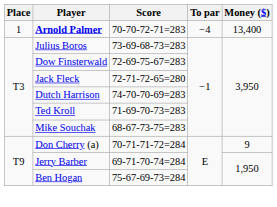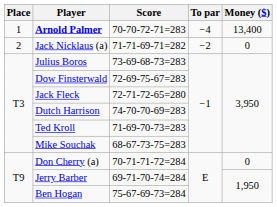 <table class=wikitable>
 <tr>
 <th>Place</th>
 <th>Player</th>
 <th>Score</th>
 <th>To par</th>
 <th>Money (<a href='#'>$</a>)</th>
 </tr>
 <tr>
 <td align=center>1</td>
 <td> <strong><a href='#'>Arnold Palmer</a></strong></td>
 <td>70-70-72-71=283</td>
 <td align=center>−4</td>
 <td align=center>13,400</td>
+</tr>
+<tr>
+<td align=center>2</td>
+<td> <a href='#'>Jack Nicklaus</a> (a)</td>
+<td>71-71-69-71=282</td>
+<td align=center>−2</td>
+<td align=center>0</td>
 </tr>
 <tr>
 <td rowspan=6 align=center>T3</td>
 <td> <a href='#'>Julius Boros</a></td>
 <td>73-69-68-73=283</td>
 <td rowspan=6 align=center>−1</td>
 <td rowspan=6 align=center>3,950</td>
 </tr>
 <tr>
 <td> <a href='#'>Dow Finsterwald</a></td>
 <td>72-69-75-67=283</td>
 </tr>
 <tr>
 <td> <a href='#'>Jack Fleck</a></td>
 <td>72-71-72-65=280</td>
 </tr>
 <tr>
 <td> <a href='#'>Dutch Harrison</a></td>
 <td>74-70-70-69=283</td>
 </tr>
 <tr>
 <td> <a href='#'>Ted Kroll</a></td>
 <td>71-69-70-73=283</td>
 </tr>
 <tr>
 <td> <a href='#'>Mike Souchak</a></td>
 <td>68-67-73-75=283</td>
 </tr>
 <tr>
 <td rowspan=3 align=center>T9</td>
 <td> <a href='#'>Don Cherry</a> (a)</td>
 <td>70-71-71-72=284</td>
 <td rowspan=3 align=center>E</td>
-<td align=center>9</td>
+<td align=center>0</td>
 </tr>
 <tr>
 <td> <a href='#'>Jerry Barber</a></td>
 <td>69-71-70-74=284</td>
 <td align=center rowspan=2>1,950</td>
 </tr>
 <tr>
 <td> <a href='#'>Ben Hogan</a></td>
 <td>75-67-69-73=284</td>
 </tr>
 </table>
